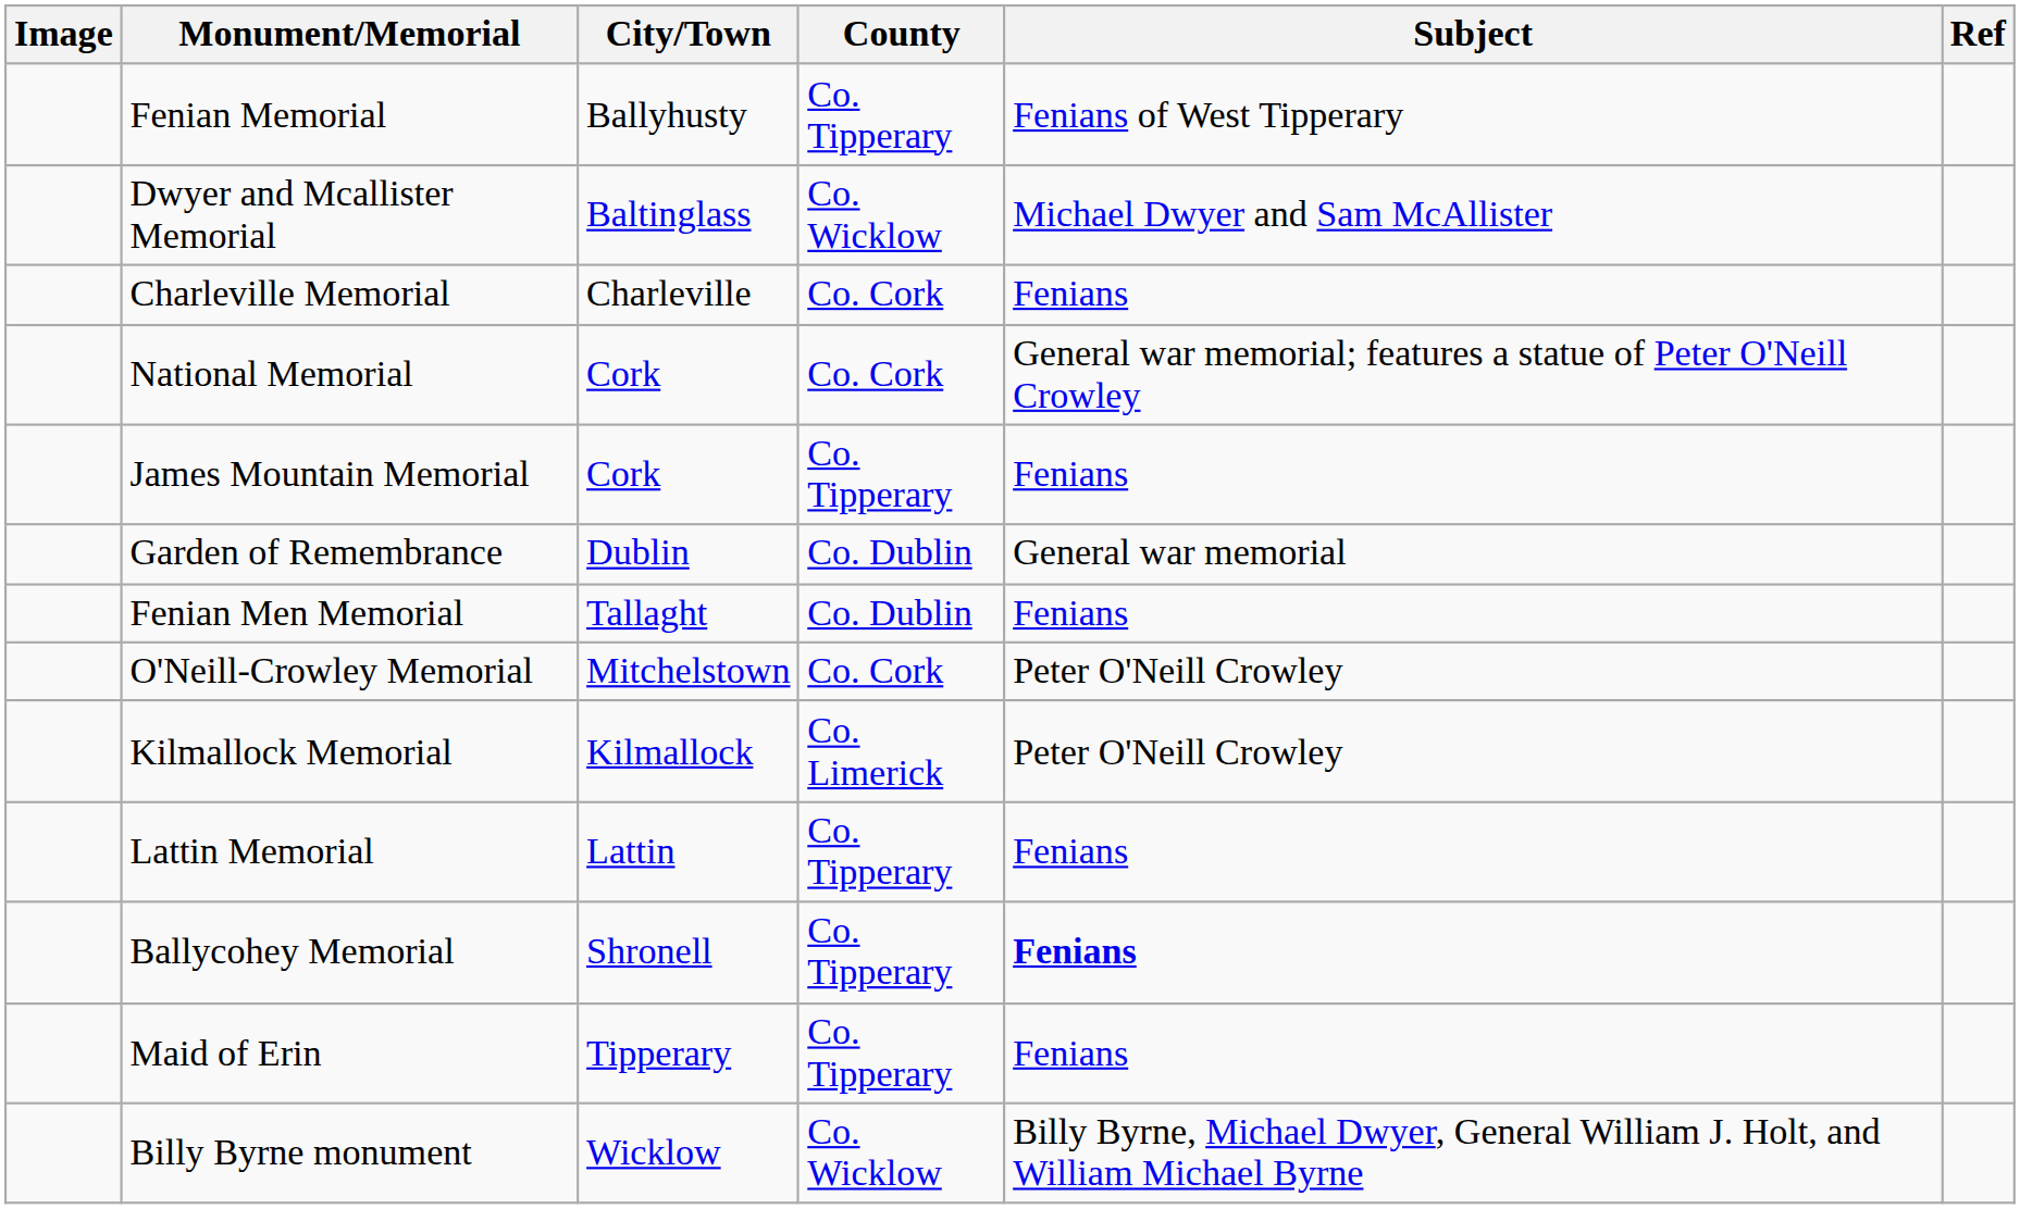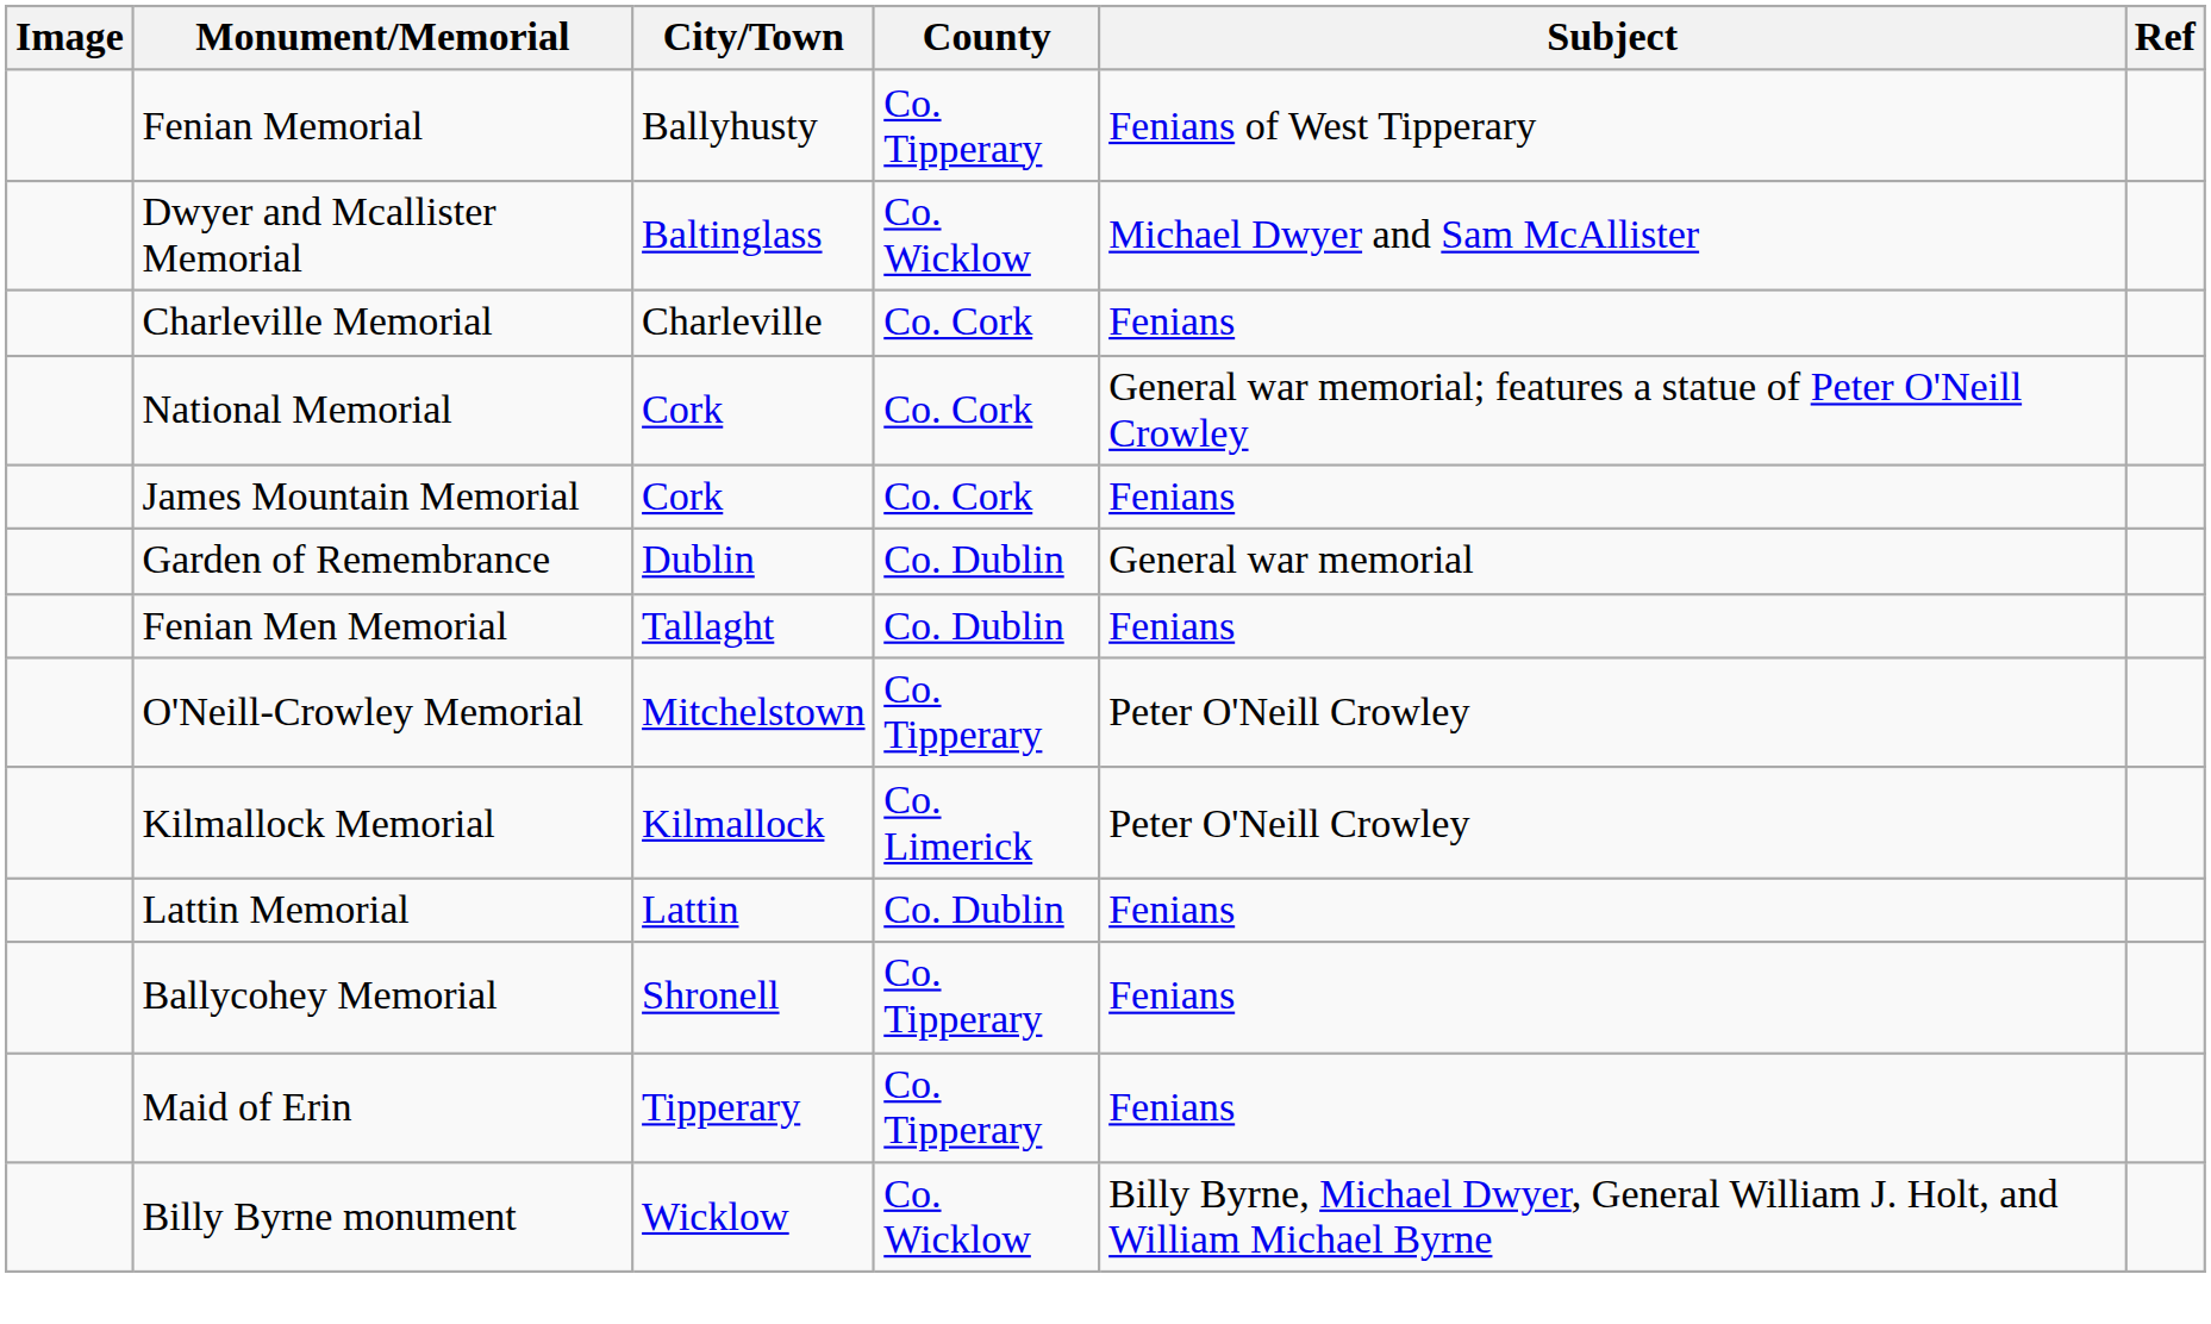 <table class="wikitable">
 <tr>
 <th>Image<br></th>
 <th>Monument/Memorial</th>
 <th>City/Town</th>
 <th>County</th>
 <th>Subject</th>
 <th>Ref<br></th>
 </tr>
 <tr>
 <td></td>
 <td>Fenian Memorial</td>
 <td>Ballyhusty</td>
 <td><a href='#'>Co. Tipperary</a></td>
 <td><a href='#'>Fenians</a> of West Tipperary</td>
 <td></td>
 </tr>
 <tr>
 <td></td>
 <td>Dwyer and Mcallister Memorial</td>
 <td><a href='#'>Baltinglass</a></td>
 <td><a href='#'>Co. Wicklow</a></td>
 <td><a href='#'>Michael Dwyer</a> and <a href='#'>Sam McAllister</a></td>
 <td></td>
 </tr>
 <tr>
 <td></td>
 <td>Charleville Memorial</td>
 <td>Charleville</td>
 <td><a href='#'>Co. Cork</a></td>
 <td><a href='#'>Fenians</a></td>
 <td></td>
 </tr>
 <tr>
 <td></td>
 <td>National Memorial</td>
 <td><a href='#'>Cork</a></td>
 <td><a href='#'>Co. Cork</a></td>
 <td>General war memorial; features a statue of <a href='#'>Peter O'Neill Crowley</a></td>
 <td></td>
 </tr>
 <tr>
 <td></td>
 <td>James Mountain Memorial</td>
 <td><a href='#'>Cork</a></td>
-<td><a href='#'>Co. Tipperary</a></td>
+<td><a href='#'>Co. Cork</a></td>
 <td><a href='#'>Fenians</a></td>
 <td></td>
 </tr>
 <tr>
 <td></td>
 <td>Garden of Remembrance</td>
 <td><a href='#'>Dublin</a></td>
 <td><a href='#'>Co. Dublin</a></td>
 <td>General war memorial</td>
 <td></td>
 </tr>
 <tr>
 <td></td>
 <td>Fenian Men Memorial</td>
 <td><a href='#'>Tallaght</a></td>
 <td><a href='#'>Co. Dublin</a></td>
 <td><a href='#'>Fenians</a></td>
 <td></td>
 </tr>
 <tr>
 <td></td>
 <td>O'Neill-Crowley Memorial</td>
 <td><a href='#'>Mitchelstown</a></td>
-<td><a href='#'>Co. Cork</a></td>
+<td><a href='#'>Co. Tipperary</a></td>
 <td>Peter O'Neill Crowley</td>
 <td></td>
 </tr>
 <tr>
 <td></td>
 <td>Kilmallock Memorial</td>
 <td><a href='#'>Kilmallock</a></td>
 <td><a href='#'>Co. Limerick</a></td>
 <td>Peter O'Neill Crowley</td>
 <td></td>
 </tr>
 <tr>
 <td></td>
 <td>Lattin Memorial</td>
 <td><a href='#'>Lattin</a></td>
-<td><a href='#'>Co. Tipperary</a></td>
+<td><a href='#'>Co. Dublin</a></td>
 <td><a href='#'>Fenians</a></td>
 <td></td>
 </tr>
 <tr>
 <td></td>
 <td>Ballycohey Memorial</td>
 <td><a href='#'>Shronell</a></td>
 <td><a href='#'>Co. Tipperary</a></td>
-<td><strong><a href='#'>Fenians</a></strong></td>
+<td><a href='#'>Fenians</a></td>
 <td></td>
 </tr>
 <tr>
 <td></td>
 <td>Maid of Erin</td>
 <td><a href='#'>Tipperary</a></td>
 <td><a href='#'>Co. Tipperary</a></td>
 <td><a href='#'>Fenians</a></td>
 <td></td>
 </tr>
 <tr>
 <td></td>
 <td>Billy Byrne monument</td>
 <td><a href='#'>Wicklow</a></td>
 <td><a href='#'>Co. Wicklow</a></td>
 <td>Billy Byrne, <a href='#'>Michael Dwyer</a>, General William J. Holt, and <a href='#'>William Michael Byrne</a></td>
 <td></td>
 </tr>
 </table>
